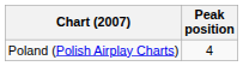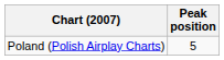 <table class="wikitable">
 <tr>
 <th>Chart (2007)</th>
 <th align="center">Peak<br>position</th>
 </tr>
 <tr>
 <td>Poland (<a href='#'>Polish Airplay Charts</a>)</td>
-<td align="center">4</td>
+<td align="center">5</td>
 </tr>
 </table>
